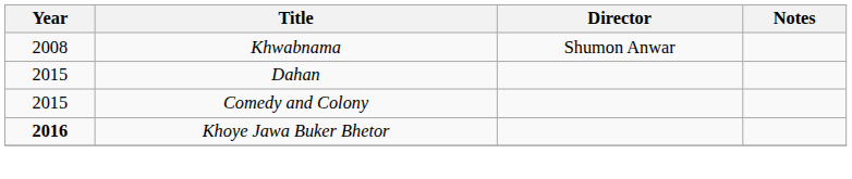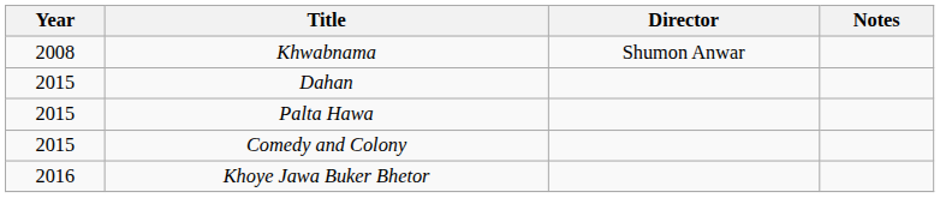 <table class="wikitable sortable" style="text-align: center;  width: 60%;">
 <tr>
 <th>Year</th>
 <th>Title</th>
 <th>Director</th>
 <th class="unsortable">Notes</th>
 </tr>
 <tr>
 <td>2008</td>
 <td><em>Khwabnama</em></td>
 <td>Shumon Anwar</td>
 <td></td>
 </tr>
 <tr>
 <td>2015</td>
 <td><em>Dahan</em></td>
 <td></td>
 <td></td>
 </tr>
 <tr>
 <td>2015</td>
+<td><em>Palta Hawa</em></td>
+<td></td>
+<td></td>
+</tr>
+<tr>
+<td>2015</td>
 <td><em>Comedy and Colony</em></td>
 <td></td>
 <td></td>
 </tr>
 <tr>
-<td><strong>2016</strong></td>
+<td>2016</td>
 <td><em>Khoye Jawa Buker Bhetor</em></td>
 <td></td>
 <td></td>
 </tr>
 <tr>
 </tr>
 </table>
